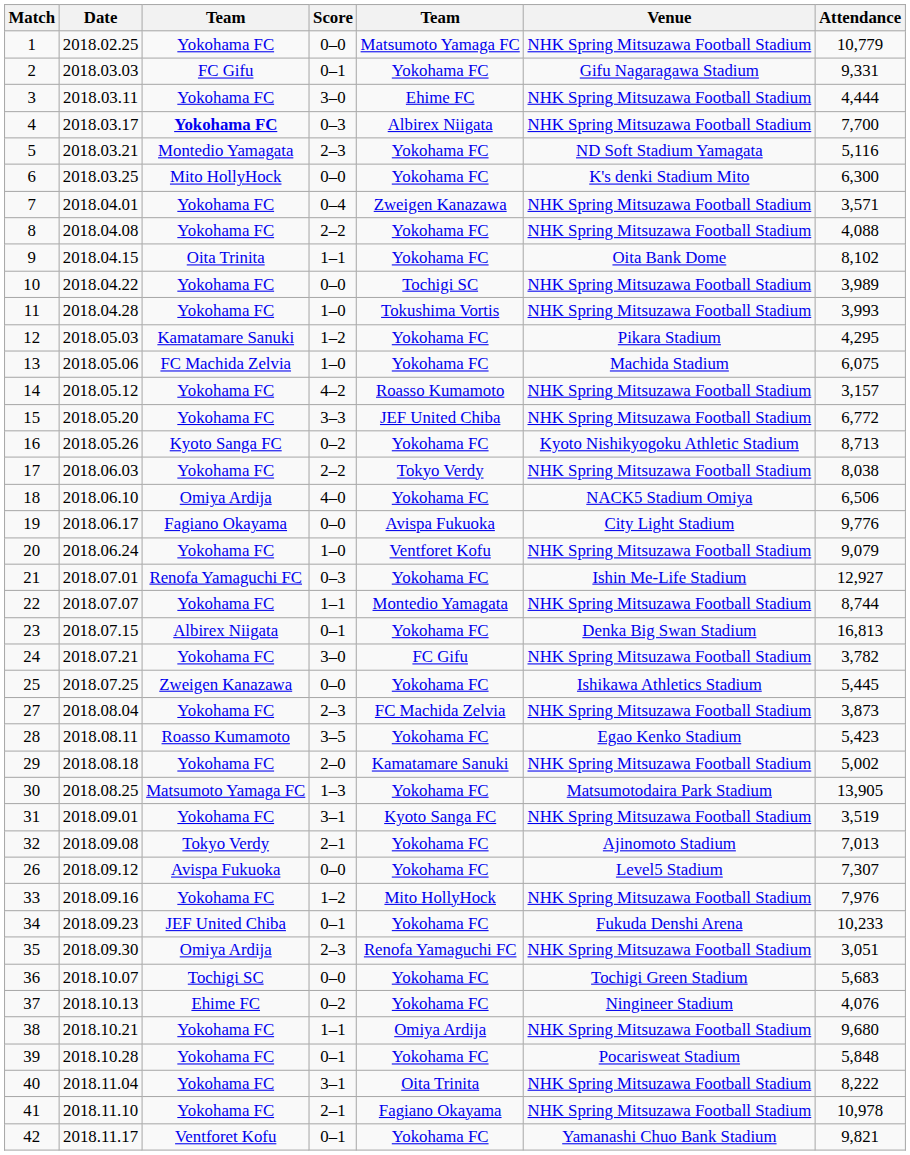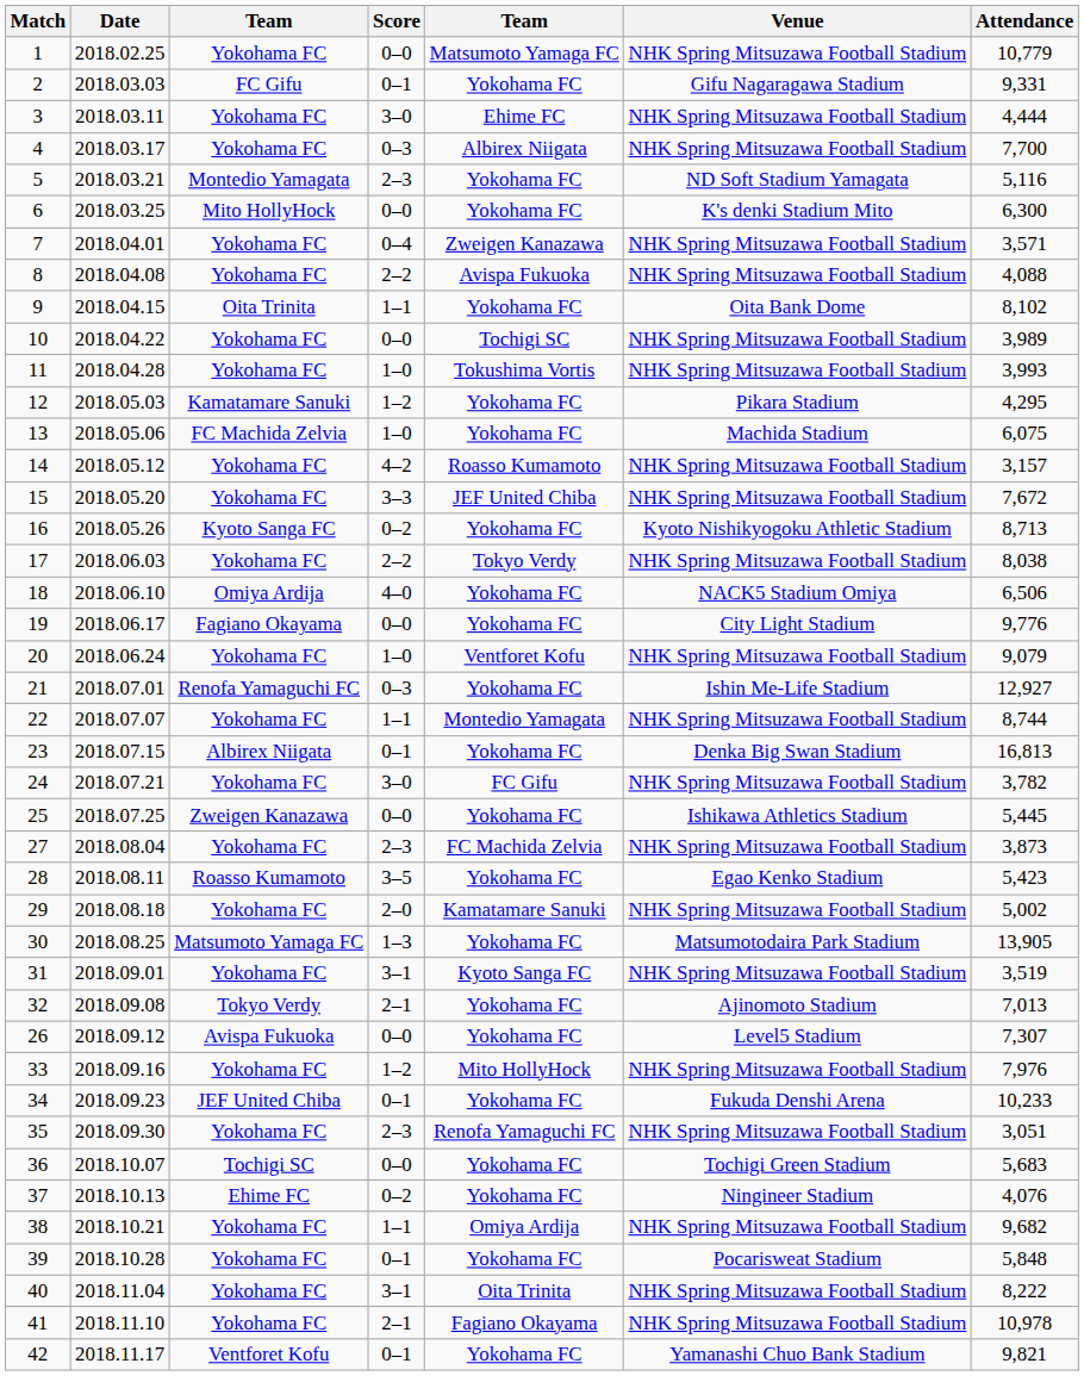 <table class="wikitable" style="text-align:center;">
 <tr>
 <th>Match</th>
 <th>Date</th>
 <th>Team</th>
 <th>Score</th>
 <th>Team</th>
 <th>Venue</th>
 <th>Attendance</th>
 </tr>
 <tr>
 <td>1</td>
 <td>2018.02.25</td>
 <td><a href='#'>Yokohama FC</a></td>
 <td>0–0</td>
 <td><a href='#'>Matsumoto Yamaga FC</a></td>
 <td><a href='#'>NHK Spring Mitsuzawa Football Stadium</a></td>
 <td>10,779</td>
 </tr>
 <tr>
 <td>2</td>
 <td>2018.03.03</td>
 <td><a href='#'>FC Gifu</a></td>
 <td>0–1</td>
 <td><a href='#'>Yokohama FC</a></td>
 <td><a href='#'>Gifu Nagaragawa Stadium</a></td>
 <td>9,331</td>
 </tr>
 <tr>
 <td>3</td>
 <td>2018.03.11</td>
 <td><a href='#'>Yokohama FC</a></td>
 <td>3–0</td>
 <td><a href='#'>Ehime FC</a></td>
 <td><a href='#'>NHK Spring Mitsuzawa Football Stadium</a></td>
 <td>4,444</td>
 </tr>
 <tr>
 <td>4</td>
 <td>2018.03.17</td>
-<td><strong><a href='#'>Yokohama FC</a></strong></td>
+<td><a href='#'>Yokohama FC</a></td>
 <td>0–3</td>
 <td><a href='#'>Albirex Niigata</a></td>
 <td><a href='#'>NHK Spring Mitsuzawa Football Stadium</a></td>
 <td>7,700</td>
 </tr>
 <tr>
 <td>5</td>
 <td>2018.03.21</td>
 <td><a href='#'>Montedio Yamagata</a></td>
 <td>2–3</td>
 <td><a href='#'>Yokohama FC</a></td>
 <td><a href='#'>ND Soft Stadium Yamagata</a></td>
 <td>5,116</td>
 </tr>
 <tr>
 <td>6</td>
 <td>2018.03.25</td>
 <td><a href='#'>Mito HollyHock</a></td>
 <td>0–0</td>
 <td><a href='#'>Yokohama FC</a></td>
 <td><a href='#'>K's denki Stadium Mito</a></td>
 <td>6,300</td>
 </tr>
 <tr>
 <td>7</td>
 <td>2018.04.01</td>
 <td><a href='#'>Yokohama FC</a></td>
 <td>0–4</td>
 <td><a href='#'>Zweigen Kanazawa</a></td>
 <td><a href='#'>NHK Spring Mitsuzawa Football Stadium</a></td>
 <td>3,571</td>
 </tr>
 <tr>
 <td>8</td>
 <td>2018.04.08</td>
 <td><a href='#'>Yokohama FC</a></td>
 <td>2–2</td>
-<td><a href='#'>Yokohama FC</a></td>
+<td><a href='#'>Avispa Fukuoka</a></td>
 <td><a href='#'>NHK Spring Mitsuzawa Football Stadium</a></td>
 <td>4,088</td>
 </tr>
 <tr>
 <td>9</td>
 <td>2018.04.15</td>
 <td><a href='#'>Oita Trinita</a></td>
 <td>1–1</td>
 <td><a href='#'>Yokohama FC</a></td>
 <td><a href='#'>Oita Bank Dome</a></td>
 <td>8,102</td>
 </tr>
 <tr>
 <td>10</td>
 <td>2018.04.22</td>
 <td><a href='#'>Yokohama FC</a></td>
 <td>0–0</td>
 <td><a href='#'>Tochigi SC</a></td>
 <td><a href='#'>NHK Spring Mitsuzawa Football Stadium</a></td>
 <td>3,989</td>
 </tr>
 <tr>
 <td>11</td>
 <td>2018.04.28</td>
 <td><a href='#'>Yokohama FC</a></td>
 <td>1–0</td>
 <td><a href='#'>Tokushima Vortis</a></td>
 <td><a href='#'>NHK Spring Mitsuzawa Football Stadium</a></td>
 <td>3,993</td>
 </tr>
 <tr>
 <td>12</td>
 <td>2018.05.03</td>
 <td><a href='#'>Kamatamare Sanuki</a></td>
 <td>1–2</td>
 <td><a href='#'>Yokohama FC</a></td>
 <td><a href='#'>Pikara Stadium</a></td>
 <td>4,295</td>
 </tr>
 <tr>
 <td>13</td>
 <td>2018.05.06</td>
 <td><a href='#'>FC Machida Zelvia</a></td>
 <td>1–0</td>
 <td><a href='#'>Yokohama FC</a></td>
 <td><a href='#'>Machida Stadium</a></td>
 <td>6,075</td>
 </tr>
 <tr>
 <td>14</td>
 <td>2018.05.12</td>
 <td><a href='#'>Yokohama FC</a></td>
 <td>4–2</td>
 <td><a href='#'>Roasso Kumamoto</a></td>
 <td><a href='#'>NHK Spring Mitsuzawa Football Stadium</a></td>
 <td>3,157</td>
 </tr>
 <tr>
 <td>15</td>
 <td>2018.05.20</td>
 <td><a href='#'>Yokohama FC</a></td>
 <td>3–3</td>
 <td><a href='#'>JEF United Chiba</a></td>
 <td><a href='#'>NHK Spring Mitsuzawa Football Stadium</a></td>
-<td>6,772</td>
+<td>7,672</td>
 </tr>
 <tr>
 <td>16</td>
 <td>2018.05.26</td>
 <td><a href='#'>Kyoto Sanga FC</a></td>
 <td>0–2</td>
 <td><a href='#'>Yokohama FC</a></td>
 <td><a href='#'>Kyoto Nishikyogoku Athletic Stadium</a></td>
 <td>8,713</td>
 </tr>
 <tr>
 <td>17</td>
 <td>2018.06.03</td>
 <td><a href='#'>Yokohama FC</a></td>
 <td>2–2</td>
 <td><a href='#'>Tokyo Verdy</a></td>
 <td><a href='#'>NHK Spring Mitsuzawa Football Stadium</a></td>
 <td>8,038</td>
 </tr>
 <tr>
 <td>18</td>
 <td>2018.06.10</td>
 <td><a href='#'>Omiya Ardija</a></td>
 <td>4–0</td>
 <td><a href='#'>Yokohama FC</a></td>
 <td><a href='#'>NACK5 Stadium Omiya</a></td>
 <td>6,506</td>
 </tr>
 <tr>
 <td>19</td>
 <td>2018.06.17</td>
 <td><a href='#'>Fagiano Okayama</a></td>
 <td>0–0</td>
-<td><a href='#'>Avispa Fukuoka</a></td>
+<td><a href='#'>Yokohama FC</a></td>
 <td><a href='#'>City Light Stadium</a></td>
 <td>9,776</td>
 </tr>
 <tr>
 <td>20</td>
 <td>2018.06.24</td>
 <td><a href='#'>Yokohama FC</a></td>
 <td>1–0</td>
 <td><a href='#'>Ventforet Kofu</a></td>
 <td><a href='#'>NHK Spring Mitsuzawa Football Stadium</a></td>
 <td>9,079</td>
 </tr>
 <tr>
 <td>21</td>
 <td>2018.07.01</td>
 <td><a href='#'>Renofa Yamaguchi FC</a></td>
 <td>0–3</td>
 <td><a href='#'>Yokohama FC</a></td>
 <td><a href='#'>Ishin Me-Life Stadium</a></td>
 <td>12,927</td>
 </tr>
 <tr>
 <td>22</td>
 <td>2018.07.07</td>
 <td><a href='#'>Yokohama FC</a></td>
 <td>1–1</td>
 <td><a href='#'>Montedio Yamagata</a></td>
 <td><a href='#'>NHK Spring Mitsuzawa Football Stadium</a></td>
 <td>8,744</td>
 </tr>
 <tr>
 <td>23</td>
 <td>2018.07.15</td>
 <td><a href='#'>Albirex Niigata</a></td>
 <td>0–1</td>
 <td><a href='#'>Yokohama FC</a></td>
 <td><a href='#'>Denka Big Swan Stadium</a></td>
 <td>16,813</td>
 </tr>
 <tr>
 <td>24</td>
 <td>2018.07.21</td>
 <td><a href='#'>Yokohama FC</a></td>
 <td>3–0</td>
 <td><a href='#'>FC Gifu</a></td>
 <td><a href='#'>NHK Spring Mitsuzawa Football Stadium</a></td>
 <td>3,782</td>
 </tr>
 <tr>
 <td>25</td>
 <td>2018.07.25</td>
 <td><a href='#'>Zweigen Kanazawa</a></td>
 <td>0–0</td>
 <td><a href='#'>Yokohama FC</a></td>
 <td><a href='#'>Ishikawa Athletics Stadium</a></td>
 <td>5,445</td>
 </tr>
 <tr>
 <td>27</td>
 <td>2018.08.04</td>
 <td><a href='#'>Yokohama FC</a></td>
 <td>2–3</td>
 <td><a href='#'>FC Machida Zelvia</a></td>
 <td><a href='#'>NHK Spring Mitsuzawa Football Stadium</a></td>
 <td>3,873</td>
 </tr>
 <tr>
 <td>28</td>
 <td>2018.08.11</td>
 <td><a href='#'>Roasso Kumamoto</a></td>
 <td>3–5</td>
 <td><a href='#'>Yokohama FC</a></td>
 <td><a href='#'>Egao Kenko Stadium</a></td>
 <td>5,423</td>
 </tr>
 <tr>
 <td>29</td>
 <td>2018.08.18</td>
 <td><a href='#'>Yokohama FC</a></td>
 <td>2–0</td>
 <td><a href='#'>Kamatamare Sanuki</a></td>
 <td><a href='#'>NHK Spring Mitsuzawa Football Stadium</a></td>
 <td>5,002</td>
 </tr>
 <tr>
 <td>30</td>
 <td>2018.08.25</td>
 <td><a href='#'>Matsumoto Yamaga FC</a></td>
 <td>1–3</td>
 <td><a href='#'>Yokohama FC</a></td>
 <td><a href='#'>Matsumotodaira Park Stadium</a></td>
 <td>13,905</td>
 </tr>
 <tr>
 <td>31</td>
 <td>2018.09.01</td>
 <td><a href='#'>Yokohama FC</a></td>
 <td>3–1</td>
 <td><a href='#'>Kyoto Sanga FC</a></td>
 <td><a href='#'>NHK Spring Mitsuzawa Football Stadium</a></td>
 <td>3,519</td>
 </tr>
 <tr>
 <td>32</td>
 <td>2018.09.08</td>
 <td><a href='#'>Tokyo Verdy</a></td>
 <td>2–1</td>
 <td><a href='#'>Yokohama FC</a></td>
 <td><a href='#'>Ajinomoto Stadium</a></td>
 <td>7,013</td>
 </tr>
 <tr>
 <td>26</td>
 <td>2018.09.12</td>
 <td><a href='#'>Avispa Fukuoka</a></td>
 <td>0–0</td>
 <td><a href='#'>Yokohama FC</a></td>
 <td><a href='#'>Level5 Stadium</a></td>
 <td>7,307</td>
 </tr>
 <tr>
 <td>33</td>
 <td>2018.09.16</td>
 <td><a href='#'>Yokohama FC</a></td>
 <td>1–2</td>
 <td><a href='#'>Mito HollyHock</a></td>
 <td><a href='#'>NHK Spring Mitsuzawa Football Stadium</a></td>
 <td>7,976</td>
 </tr>
 <tr>
 <td>34</td>
 <td>2018.09.23</td>
 <td><a href='#'>JEF United Chiba</a></td>
 <td>0–1</td>
 <td><a href='#'>Yokohama FC</a></td>
 <td><a href='#'>Fukuda Denshi Arena</a></td>
 <td>10,233</td>
 </tr>
 <tr>
 <td>35</td>
 <td>2018.09.30</td>
-<td><a href='#'>Omiya Ardija</a></td>
+<td><a href='#'>Yokohama FC</a></td>
 <td>2–3</td>
 <td><a href='#'>Renofa Yamaguchi FC</a></td>
 <td><a href='#'>NHK Spring Mitsuzawa Football Stadium</a></td>
 <td>3,051</td>
 </tr>
 <tr>
 <td>36</td>
 <td>2018.10.07</td>
 <td><a href='#'>Tochigi SC</a></td>
 <td>0–0</td>
 <td><a href='#'>Yokohama FC</a></td>
 <td><a href='#'>Tochigi Green Stadium</a></td>
 <td>5,683</td>
 </tr>
 <tr>
 <td>37</td>
 <td>2018.10.13</td>
 <td><a href='#'>Ehime FC</a></td>
 <td>0–2</td>
 <td><a href='#'>Yokohama FC</a></td>
 <td><a href='#'>Ningineer Stadium</a></td>
 <td>4,076</td>
 </tr>
 <tr>
 <td>38</td>
 <td>2018.10.21</td>
 <td><a href='#'>Yokohama FC</a></td>
 <td>1–1</td>
 <td><a href='#'>Omiya Ardija</a></td>
 <td><a href='#'>NHK Spring Mitsuzawa Football Stadium</a></td>
-<td>9,680</td>
+<td>9,682</td>
 </tr>
 <tr>
 <td>39</td>
 <td>2018.10.28</td>
 <td><a href='#'>Yokohama FC</a></td>
 <td>0–1</td>
 <td><a href='#'>Yokohama FC</a></td>
 <td><a href='#'>Pocarisweat Stadium</a></td>
 <td>5,848</td>
 </tr>
 <tr>
 <td>40</td>
 <td>2018.11.04</td>
 <td><a href='#'>Yokohama FC</a></td>
 <td>3–1</td>
 <td><a href='#'>Oita Trinita</a></td>
 <td><a href='#'>NHK Spring Mitsuzawa Football Stadium</a></td>
 <td>8,222</td>
 </tr>
 <tr>
 <td>41</td>
 <td>2018.11.10</td>
 <td><a href='#'>Yokohama FC</a></td>
 <td>2–1</td>
 <td><a href='#'>Fagiano Okayama</a></td>
 <td><a href='#'>NHK Spring Mitsuzawa Football Stadium</a></td>
 <td>10,978</td>
 </tr>
 <tr>
 <td>42</td>
 <td>2018.11.17</td>
 <td><a href='#'>Ventforet Kofu</a></td>
 <td>0–1</td>
 <td><a href='#'>Yokohama FC</a></td>
 <td><a href='#'>Yamanashi Chuo Bank Stadium</a></td>
 <td>9,821</td>
 </tr>
 </table>
